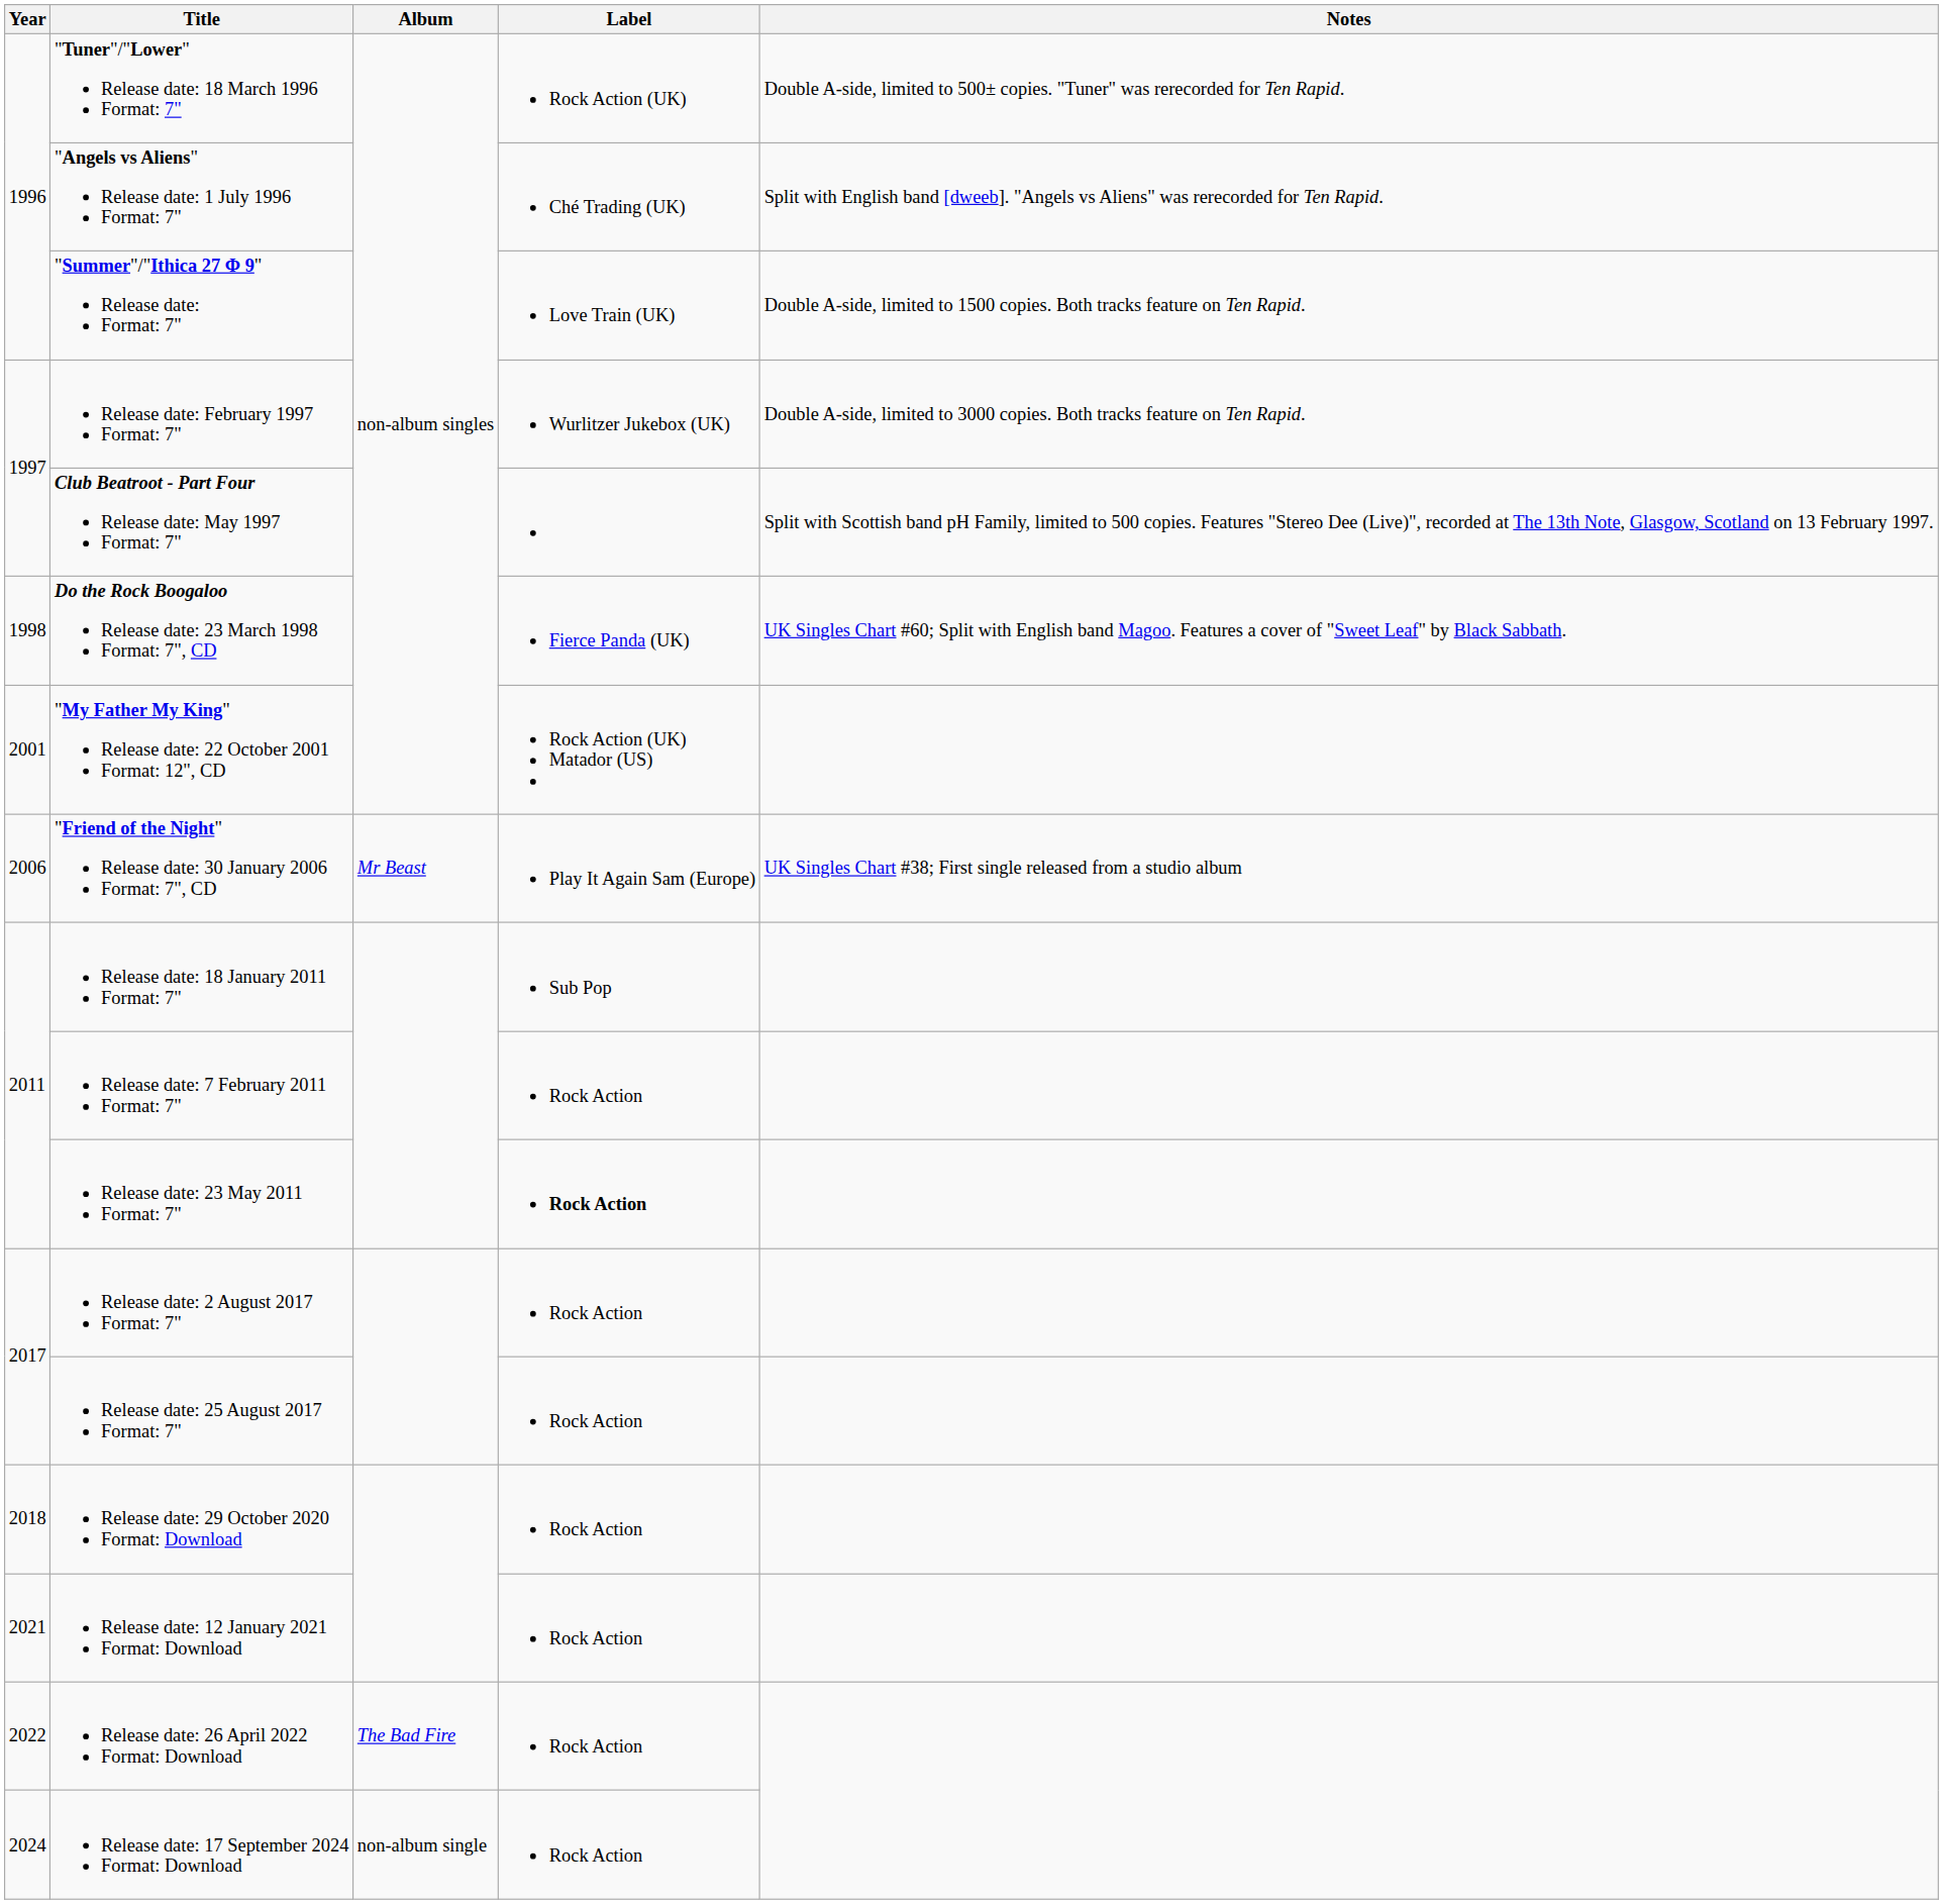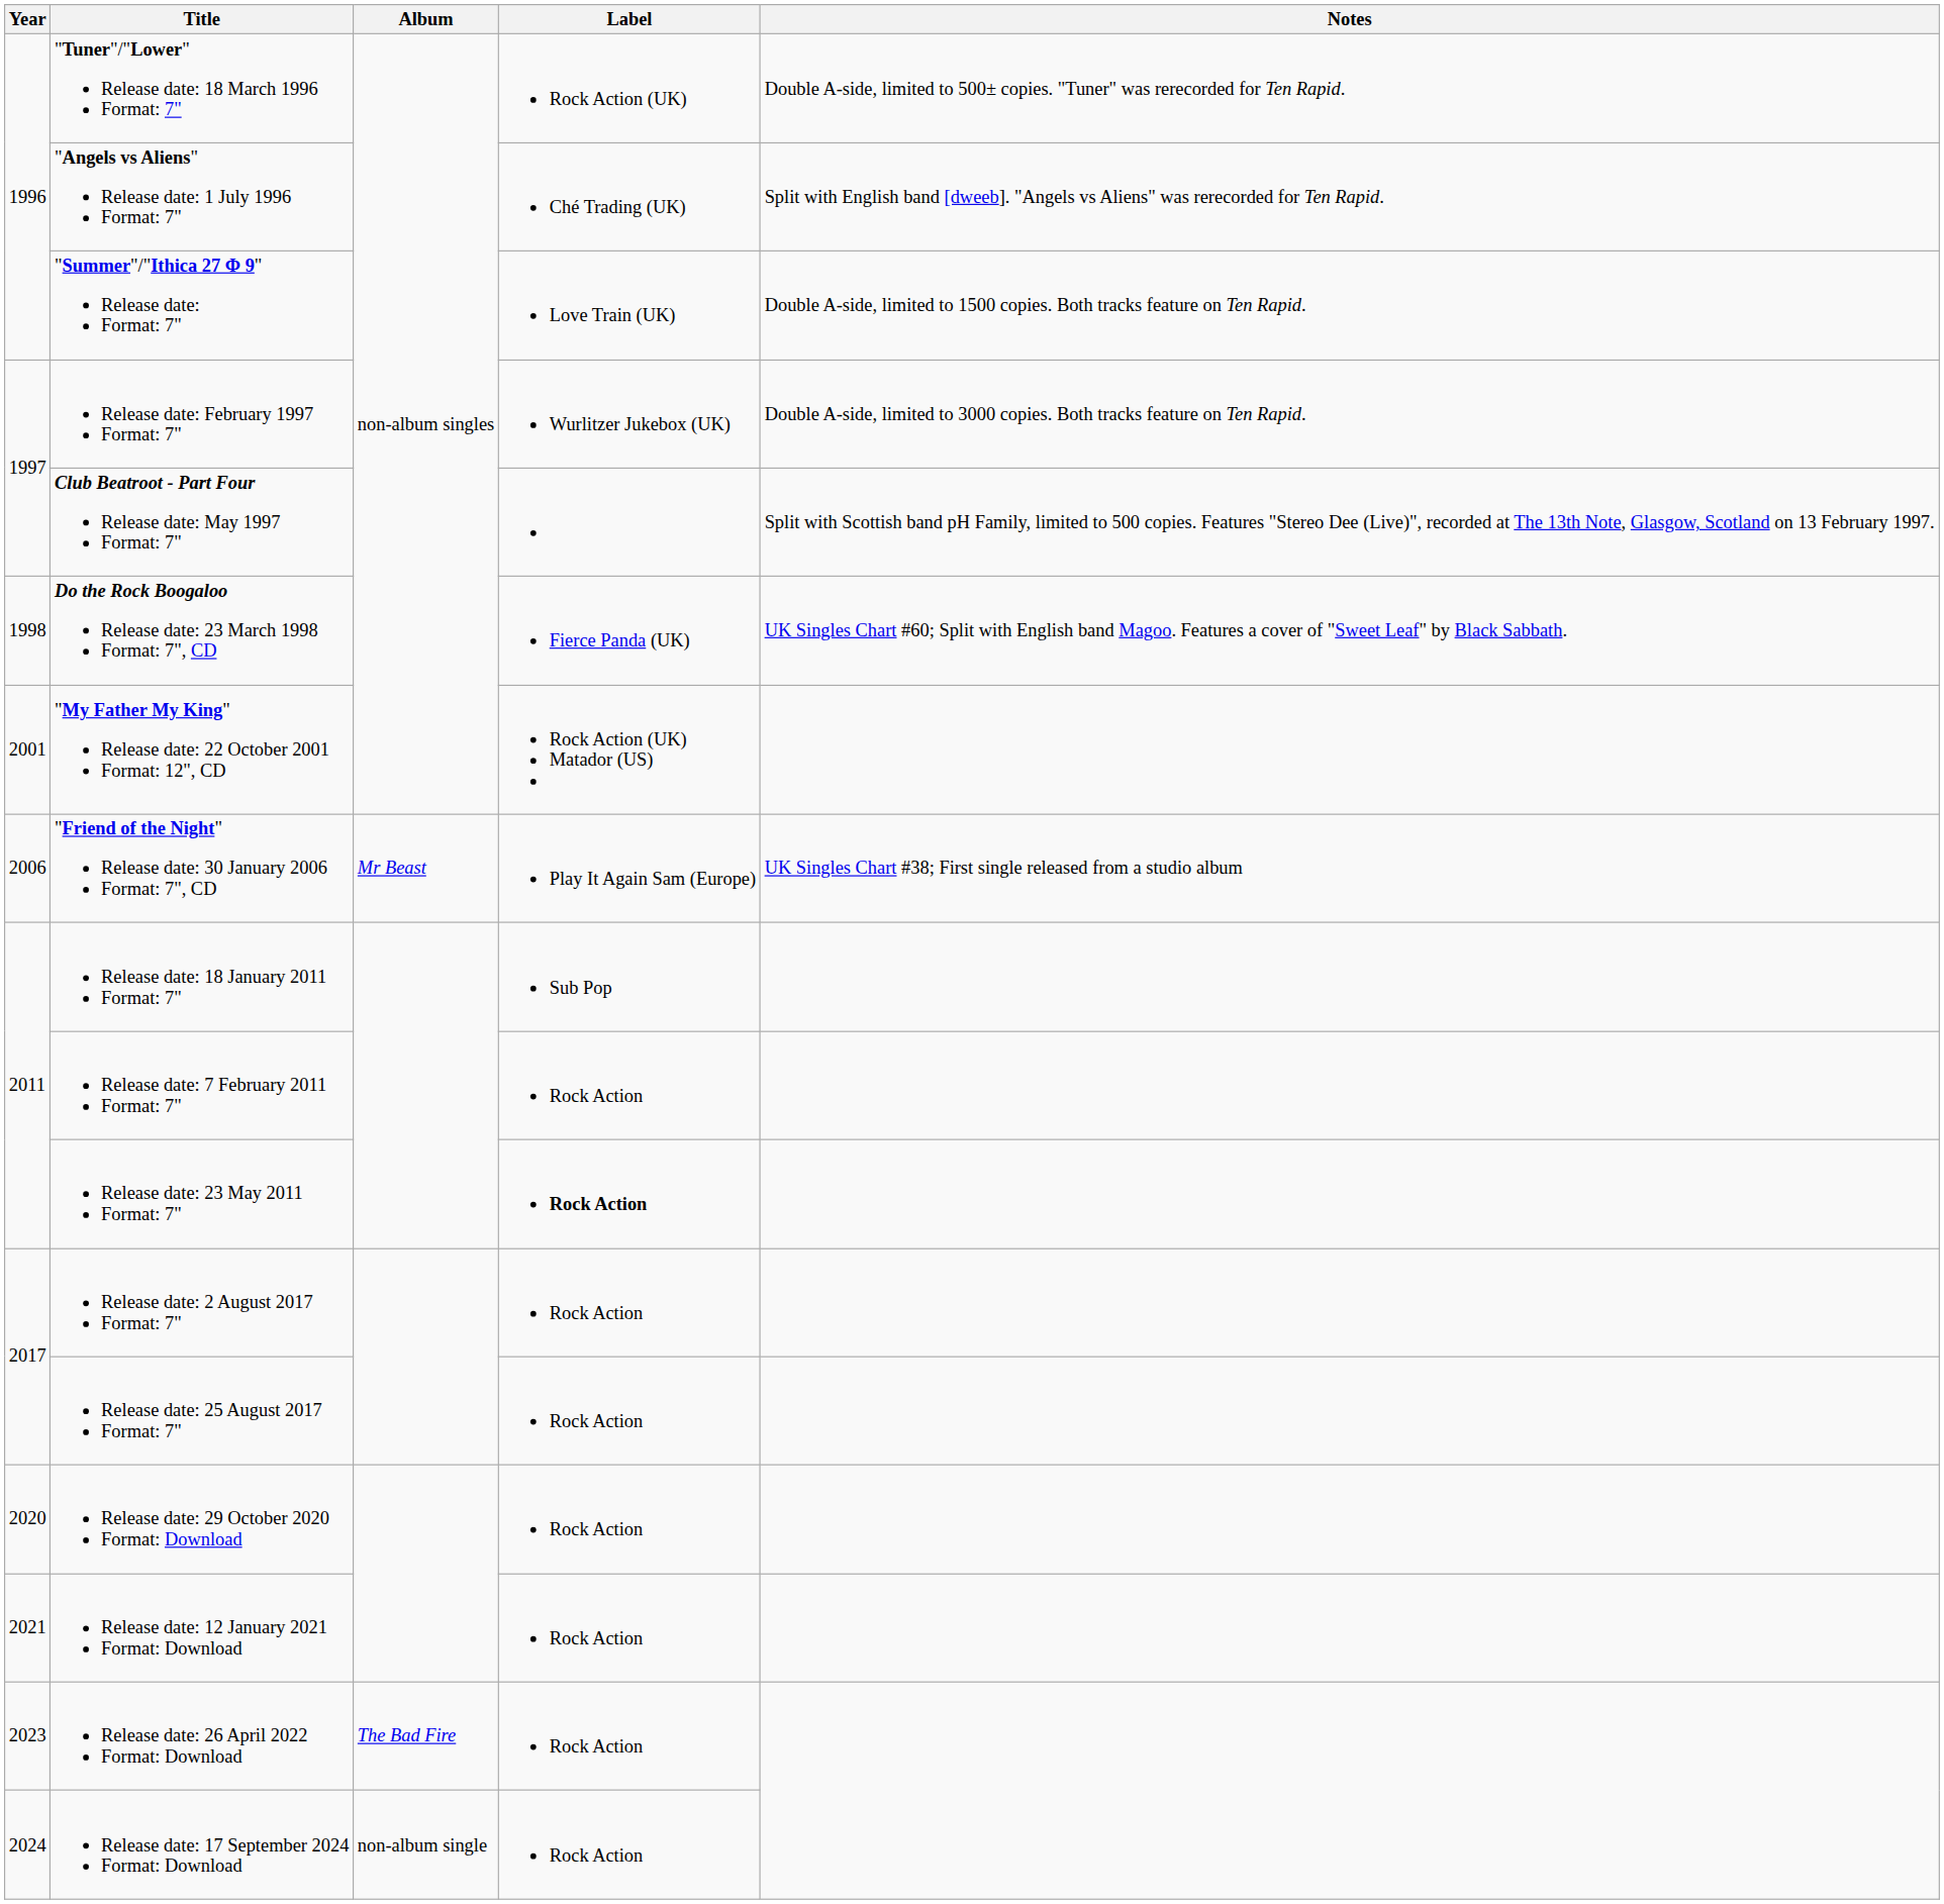 <table class="wikitable">
 <tr>
 <th>Year</th>
 <th>Title</th>
 <th>Album</th>
 <th>Label</th>
 <th>Notes</th>
 </tr>
 <tr>
 <td rowspan="3">1996</td>
 <td>"<strong>Tuner</strong>"/"<strong>Lower</strong>"<br><ul><li>Release date: 18 March 1996</li><li>Format: <a href='#'>7"</a></li></ul></td>
 <td rowspan="7">non-album singles</td>
 <td><br><ul><li>Rock Action (UK)</li></ul></td>
 <td>Double A-side, limited to 500± copies. "Tuner" was rerecorded for <em>Ten Rapid</em>.</td>
 </tr>
 <tr>
 <td>"<strong>Angels vs Aliens</strong>"<br><ul><li>Release date: 1 July 1996</li><li>Format: 7"</li></ul></td>
 <td><br><ul><li>Ché Trading (UK)</li></ul></td>
 <td>Split with English band <a href='#'>[dweeb</a>]. "Angels vs Aliens" was rerecorded for <em>Ten Rapid</em>.</td>
 </tr>
 <tr>
 <td>"<strong><a href='#'>Summer</a></strong>"/"<strong><a href='#'>Ithica 27 Φ 9</a></strong>"<br><ul><li>Release date: </li><li>Format: 7"</li></ul></td>
 <td><br><ul><li>Love Train (UK)</li></ul></td>
 <td>Double A-side, limited to 1500 copies. Both tracks feature on <em>Ten Rapid</em>.</td>
 </tr>
 <tr>
 <td rowspan="2">1997</td>
 <td><br><ul><li>Release date: February 1997</li><li>Format: 7"</li></ul></td>
 <td><br><ul><li>Wurlitzer Jukebox (UK)</li></ul></td>
 <td>Double A-side, limited to 3000 copies. Both tracks feature on <em>Ten Rapid</em>.</td>
 </tr>
 <tr>
 <td><strong><em>Club Beatroot - Part Four</em></strong><br><ul><li>Release date: May 1997</li><li>Format: 7"</li></ul></td>
 <td><br><ul><li></li></ul></td>
 <td>Split with Scottish band pH Family, limited to 500 copies. Features "Stereo Dee (Live)", recorded at <a href='#'>The 13th Note</a>, <a href='#'>Glasgow, Scotland</a> on 13 February 1997.</td>
 </tr>
 <tr>
 <td>1998</td>
 <td><strong><em>Do the Rock Boogaloo</em></strong><br><ul><li>Release date: 23 March 1998</li><li>Format: 7", <a href='#'>CD</a></li></ul></td>
 <td><br><ul><li><a href='#'>Fierce Panda</a> (UK)</li></ul></td>
 <td><a href='#'>UK Singles Chart</a> #60; Split with English band <a href='#'>Magoo</a>. Features a cover of "<a href='#'>Sweet Leaf</a>" by <a href='#'>Black Sabbath</a>.</td>
 </tr>
 <tr>
 <td>2001</td>
 <td>"<strong><a href='#'>My Father My King</a></strong>"<br><ul><li>Release date: 22 October 2001</li><li>Format: 12", CD</li></ul></td>
 <td><br><ul><li>Rock Action (UK)</li><li>Matador (US)</li><li></li></ul></td>
 <td></td>
 </tr>
 <tr>
 <td>2006</td>
 <td>"<strong><a href='#'>Friend of the Night</a></strong>"<br><ul><li>Release date: 30 January 2006</li><li>Format: 7", CD</li></ul></td>
 <td><em><a href='#'>Mr Beast</a></em></td>
 <td><br><ul><li>Play It Again Sam (Europe)</li></ul></td>
 <td><a href='#'>UK Singles Chart</a> #38; First single released from a studio album</td>
 </tr>
 <tr>
 <td rowspan="3">2011</td>
 <td><br><ul><li>Release date: 18 January 2011</li><li>Format: 7"</li></ul></td>
 <td rowspan="3"></td>
 <td><br><ul><li>Sub Pop</li></ul></td>
 <td></td>
 </tr>
 <tr>
 <td><br><ul><li>Release date: 7 February 2011</li><li>Format: 7"</li></ul></td>
 <td><br><ul><li>Rock Action</li></ul></td>
 <td></td>
 </tr>
 <tr>
 <td><br><ul><li>Release date: 23 May 2011</li><li>Format: 7"</li></ul></td>
 <td><strong><br><ul><li>Rock Action</li></ul></strong></td>
 <td></td>
 </tr>
 <tr>
 <td rowspan="2">2017</td>
 <td><br><ul><li>Release date: 2 August 2017</li><li>Format: 7"</li></ul></td>
 <td rowspan="2"></td>
 <td><br><ul><li>Rock Action</li></ul></td>
 <td></td>
 </tr>
 <tr>
 <td><br><ul><li>Release date: 25 August 2017</li><li>Format: 7"</li></ul></td>
 <td><br><ul><li>Rock Action</li></ul></td>
 <td></td>
 </tr>
 <tr>
-<td>2018</td>
+<td>2020</td>
 <td><br><ul><li>Release date: 29 October 2020</li><li>Format: <a href='#'>Download</a></li></ul></td>
 <td rowspan="2"></td>
 <td><br><ul><li>Rock Action</li></ul></td>
 <td></td>
 </tr>
 <tr>
 <td>2021</td>
 <td><br><ul><li>Release date: 12 January 2021</li><li>Format: Download</li></ul></td>
 <td><br><ul><li>Rock Action</li></ul></td>
 <td></td>
 </tr>
 <tr>
-<td>2022</td>
+<td>2023</td>
 <td><br><ul><li>Release date: 26 April 2022</li><li>Format: Download</li></ul></td>
 <td><em><a href='#'>The Bad Fire</a></em></td>
 <td><br><ul><li>Rock Action</li></ul></td>
 </tr>
 <tr>
 <td>2024</td>
 <td><br><ul><li>Release date: 17 September 2024</li><li>Format: Download</li></ul></td>
 <td>non-album single</td>
 <td><br><ul><li>Rock Action</li></ul></td>
 </tr>
 </table>
